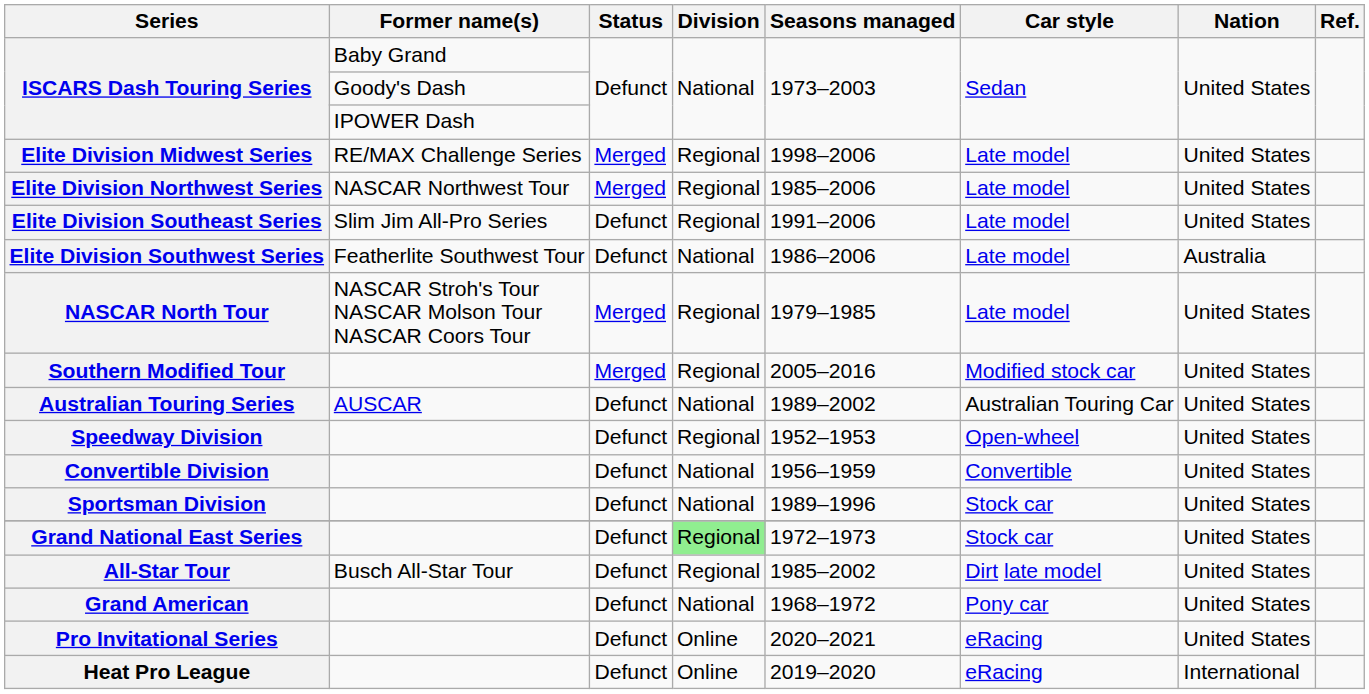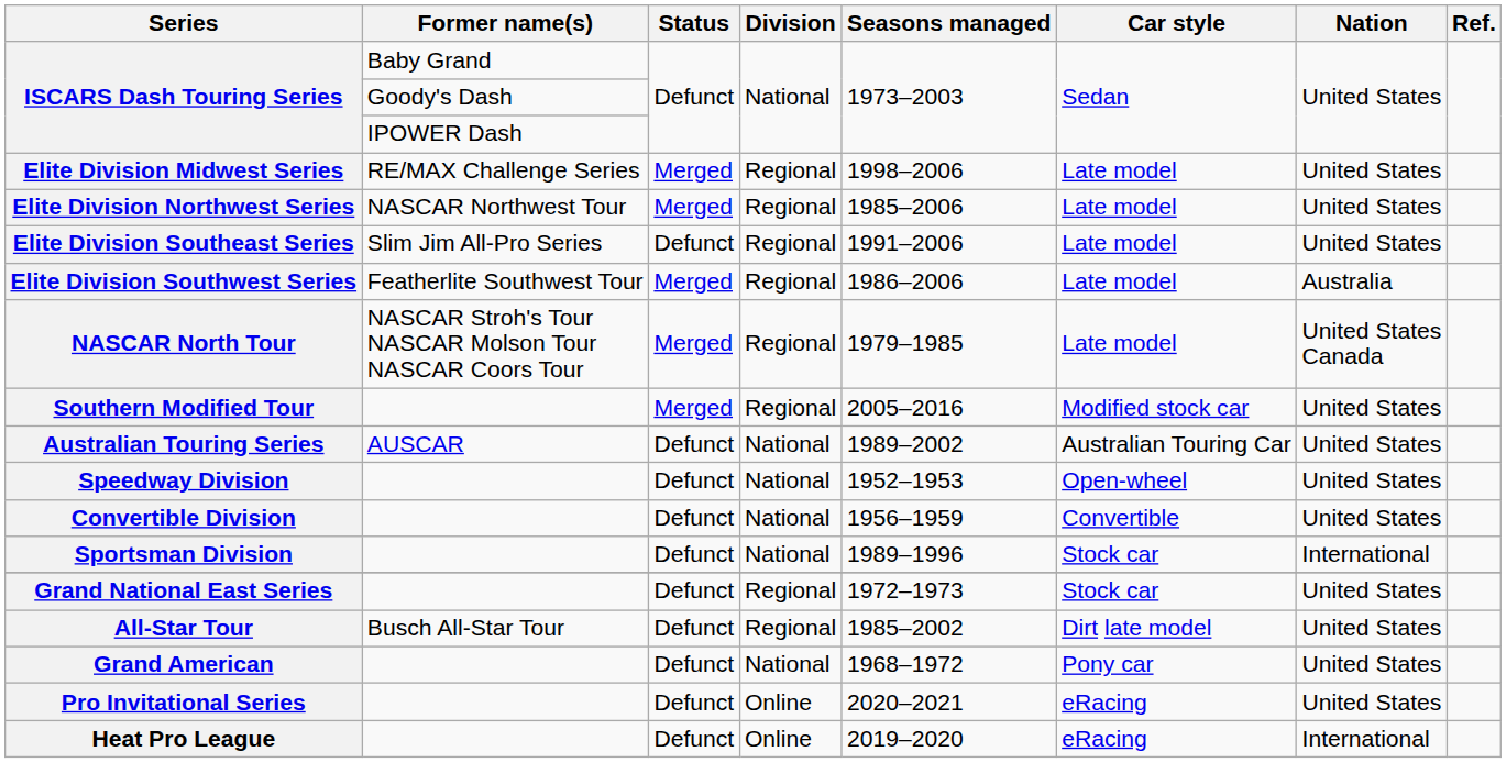 <table class="wikitable sortable">
 <tr>
 <th>Series</th>
 <th>Former name(s)</th>
 <th>Status</th>
 <th>Division</th>
 <th>Seasons managed</th>
 <th>Car style</th>
 <th>Nation</th>
 <th>Ref.</th>
 </tr>
 <tr>
 <th rowspan="3"><a href='#'>ISCARS Dash Touring Series</a></th>
 <td>Baby Grand</td>
 <td rowspan="3">Defunct</td>
 <td rowspan="3">National</td>
 <td rowspan="3">1973–2003</td>
 <td rowspan="3"><a href='#'>Sedan</a></td>
 <td rowspan="3"> United States</td>
 <td rowspan="3"></td>
 </tr>
 <tr>
 <td>Goody's Dash</td>
 </tr>
 <tr>
 <td>IPOWER Dash</td>
 </tr>
 <tr>
 <th><a href='#'>Elite Division Midwest Series</a></th>
 <td>RE/MAX Challenge Series</td>
 <td><a href='#'>Merged</a></td>
 <td>Regional</td>
 <td>1998–2006</td>
 <td><a href='#'>Late model</a></td>
 <td> United States</td>
 <td></td>
 </tr>
 <tr>
 <th><a href='#'>Elite Division Northwest Series</a></th>
 <td>NASCAR Northwest Tour</td>
 <td><a href='#'>Merged</a></td>
 <td>Regional</td>
 <td>1985–2006</td>
 <td><a href='#'>Late model</a></td>
 <td> United States</td>
 <td></td>
 </tr>
 <tr>
 <th><a href='#'>Elite Division Southeast Series</a></th>
 <td>Slim Jim All-Pro Series</td>
 <td>Defunct</td>
 <td>Regional</td>
 <td>1991–2006</td>
 <td><a href='#'>Late model</a></td>
 <td> United States</td>
 <td></td>
 </tr>
 <tr>
 <th><a href='#'>Elite Division Southwest Series</a></th>
 <td>Featherlite Southwest Tour</td>
-<td>Defunct</td>
-<td>National</td>
+<td><a href='#'>Merged</a></td>
+<td>Regional</td>
 <td>1986–2006</td>
 <td><a href='#'>Late model</a></td>
 <td> Australia</td>
 <td></td>
 </tr>
 <tr>
 <th><a href='#'>NASCAR North Tour</a></th>
 <td>NASCAR Stroh's Tour<br>NASCAR Molson Tour<br>NASCAR Coors Tour</td>
 <td><a href='#'>Merged</a></td>
 <td>Regional</td>
 <td>1979–1985</td>
 <td><a href='#'>Late model</a></td>
-<td> United States</td>
+<td> United States<br> Canada</td>
 <td></td>
 </tr>
 <tr>
 <th><a href='#'>Southern Modified Tour</a></th>
 <td></td>
 <td><a href='#'>Merged</a></td>
 <td>Regional</td>
 <td>2005–2016</td>
 <td><a href='#'>Modified stock car</a></td>
 <td> United States</td>
 <td></td>
 </tr>
 <tr>
 <th><a href='#'>Australian Touring Series</a></th>
 <td><a href='#'>AUSCAR</a></td>
 <td>Defunct</td>
 <td>National</td>
 <td>1989–2002</td>
 <td>Australian Touring Car</td>
 <td> United States</td>
 <td></td>
 </tr>
 <tr>
 <th><a href='#'>Speedway Division</a></th>
 <td></td>
 <td>Defunct</td>
-<td>Regional</td>
+<td>National</td>
 <td>1952–1953</td>
 <td><a href='#'>Open-wheel</a></td>
 <td> United States</td>
 <td></td>
 </tr>
 <tr>
 <th><a href='#'>Convertible Division</a></th>
 <td></td>
 <td>Defunct</td>
 <td>National</td>
 <td>1956–1959</td>
 <td><a href='#'>Convertible</a></td>
 <td> United States</td>
 <td></td>
 </tr>
 <tr>
 <th><a href='#'>Sportsman Division</a></th>
 <td></td>
 <td>Defunct</td>
 <td>National</td>
 <td>1989–1996</td>
 <td><a href='#'>Stock car</a></td>
-<td> United States</td>
+<td>International</td>
 <td></td>
 </tr>
 <tr>
 </tr>
 <tr>
 <th><a href='#'>Grand National East Series</a></th>
 <td></td>
 <td>Defunct</td>
-<td style="background: lightgreen;">Regional</td>
+<td>Regional</td>
 <td>1972–1973</td>
 <td><a href='#'>Stock car</a></td>
 <td> United States</td>
 <td></td>
 </tr>
 <tr>
 <th><a href='#'>All-Star Tour</a></th>
 <td>Busch All-Star Tour</td>
 <td>Defunct</td>
 <td>Regional</td>
 <td>1985–2002</td>
 <td><a href='#'>Dirt</a> <a href='#'>late model</a></td>
 <td> United States</td>
 <td></td>
 </tr>
 <tr>
 <th><a href='#'>Grand American</a></th>
 <td></td>
 <td>Defunct</td>
 <td>National</td>
 <td>1968–1972</td>
 <td><a href='#'>Pony car</a></td>
 <td> United States</td>
 <td></td>
 </tr>
 <tr>
 <th><a href='#'>Pro Invitational Series</a></th>
 <td></td>
 <td>Defunct</td>
 <td>Online</td>
 <td>2020–2021</td>
 <td><a href='#'>eRacing</a></td>
 <td> United States</td>
 <td></td>
 </tr>
 <tr>
 <th>Heat Pro League</th>
 <td></td>
 <td>Defunct</td>
 <td>Online</td>
 <td>2019–2020</td>
 <td><a href='#'>eRacing</a></td>
 <td>International</td>
 <td></td>
 </tr>
 </table>
